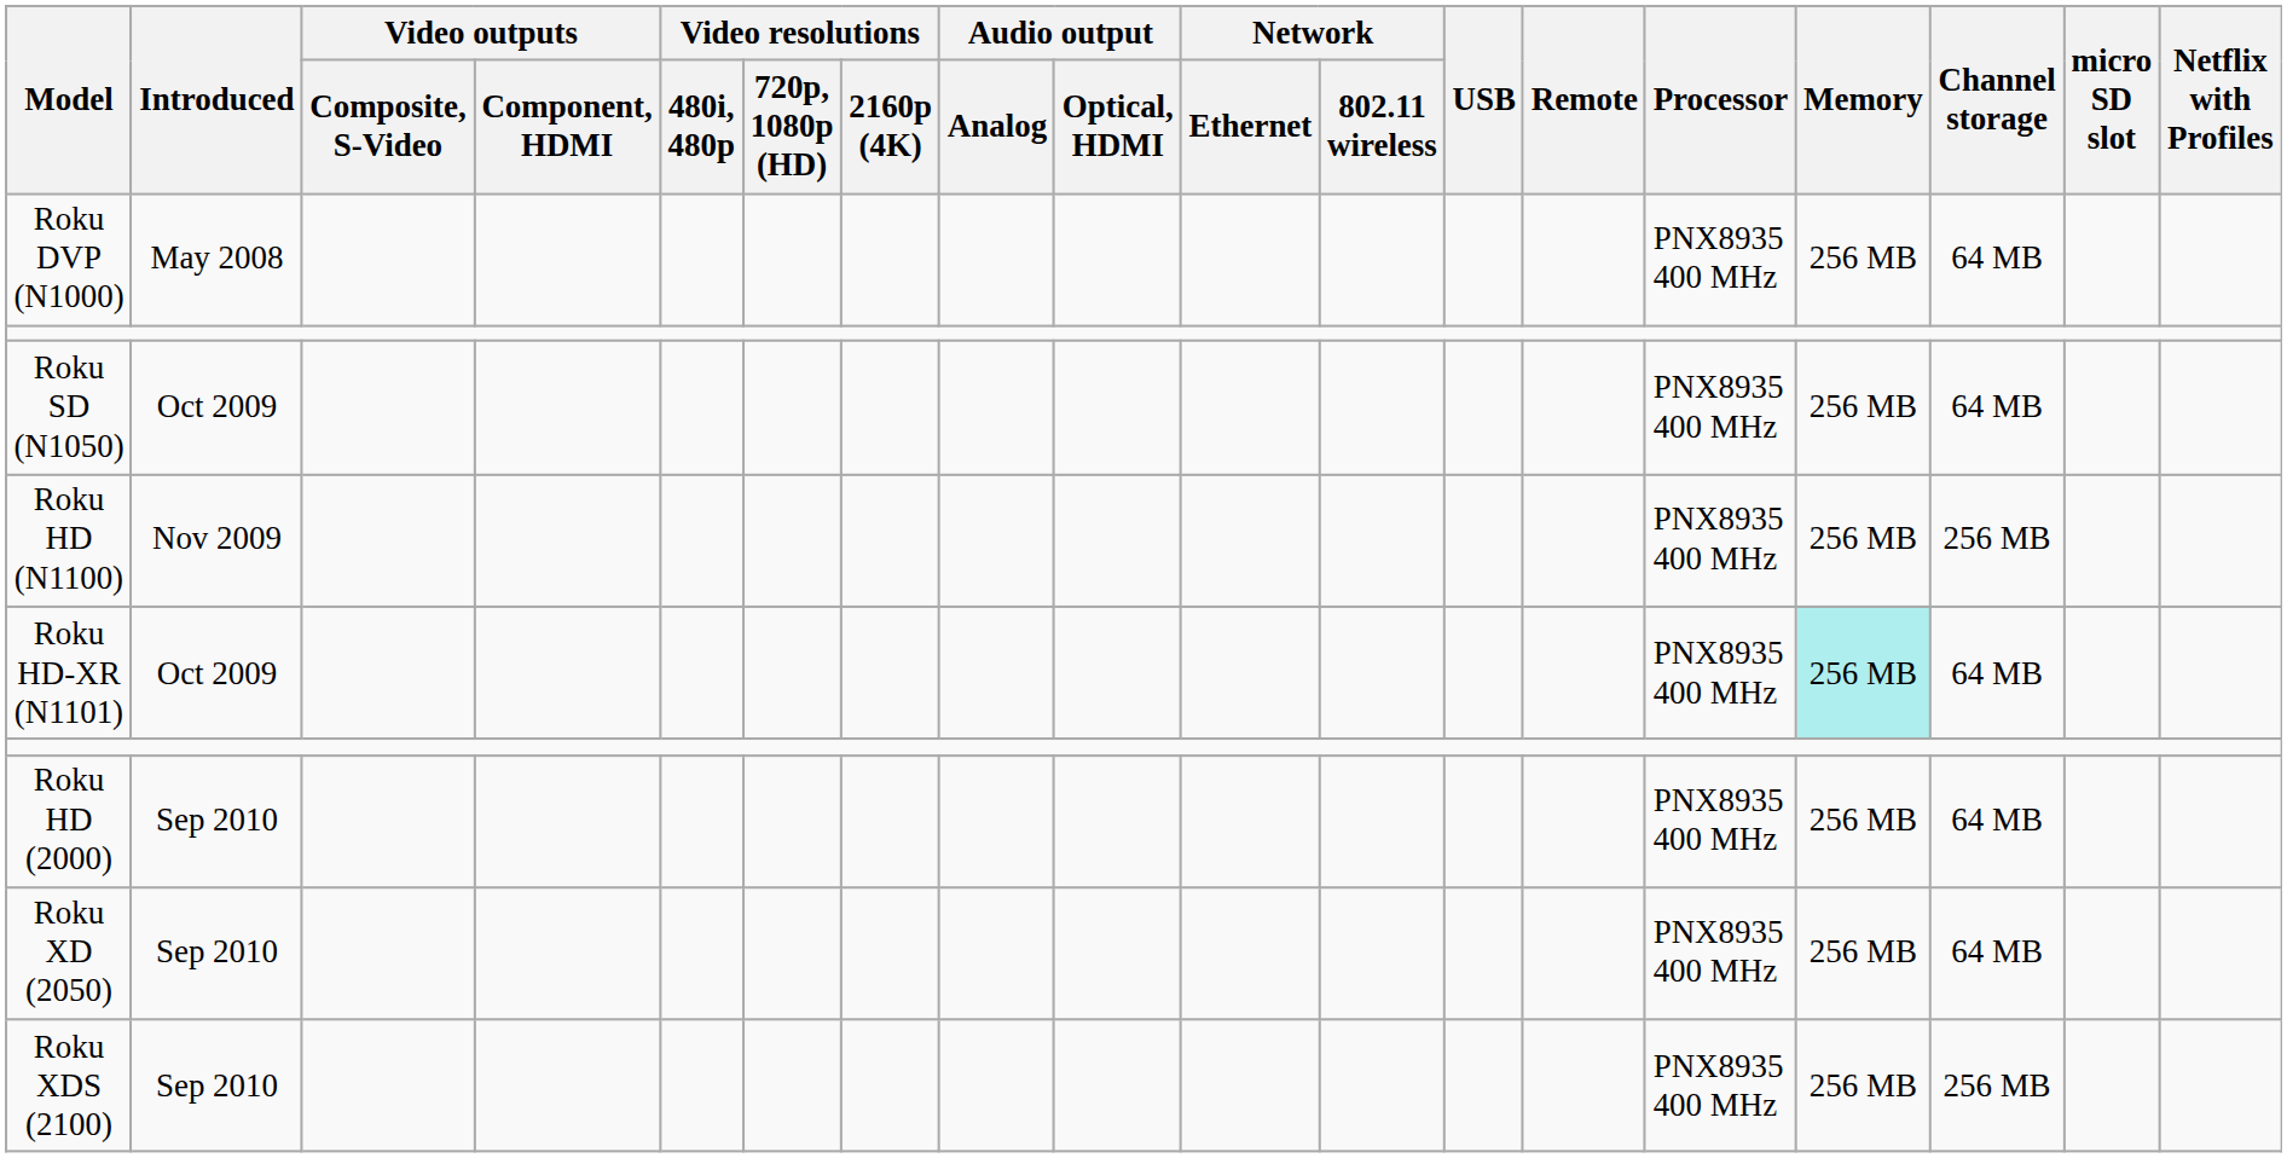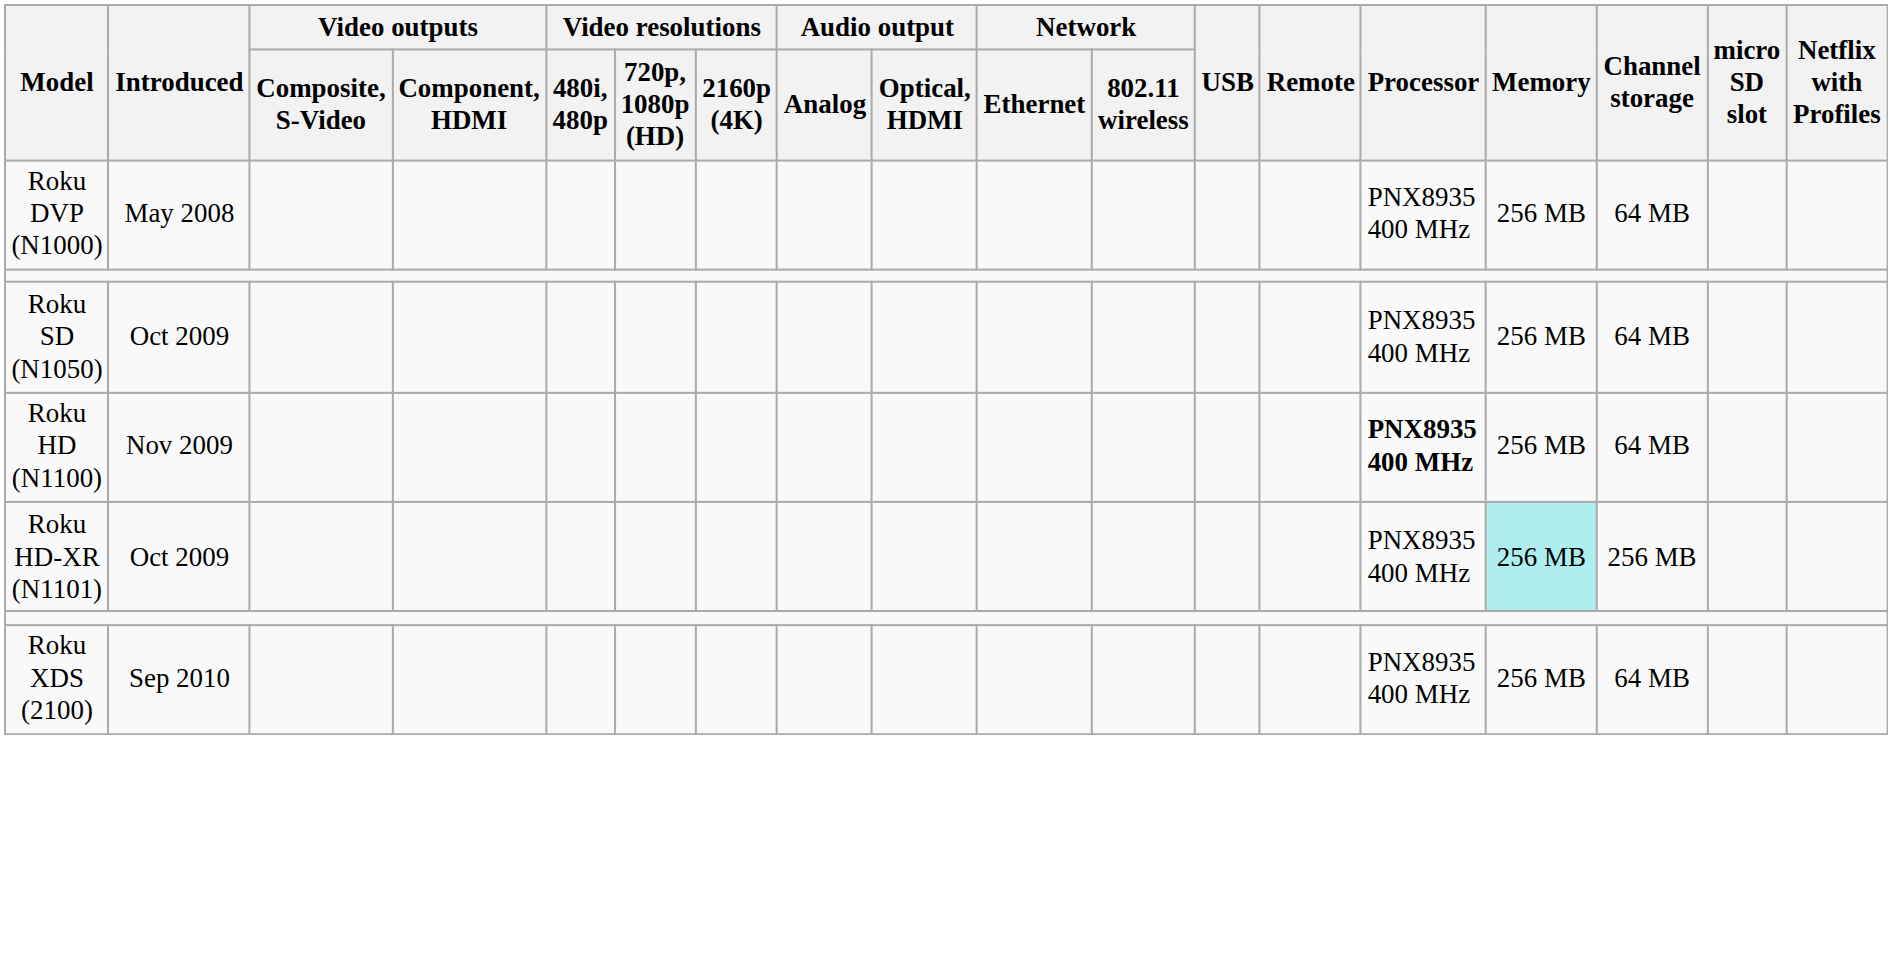 <table class="wikitable" style="text-align:center; font-size: smaller;">
 <tr>
 <th rowspan="2">Model</th>
 <th rowspan="2">Introduced</th>
 <th colspan="2">Video outputs</th>
 <th colspan="3">Video resolutions</th>
 <th colspan="2">Audio output</th>
 <th colspan="2">Network</th>
 <th rowspan="2">USB</th>
 <th rowspan="2">Remote</th>
 <th rowspan="2">Processor</th>
 <th rowspan="2">Memory</th>
 <th rowspan="2">Channel storage </th>
 <th rowspan="2">micro <br>SD <br>slot</th>
 <th rowspan="2">Netflix with Profiles</th>
 </tr>
 <tr>
 <th>Composite,<br>S-Video</th>
 <th>Component,<br>HDMI</th>
 <th>480i,<br>480p</th>
 <th>720p,<br>1080p (HD)</th>
 <th>2160p<br>(4K)</th>
 <th>Analog</th>
 <th>Optical,<br>HDMI</th>
 <th>Ethernet</th>
 <th>802.11<br>wireless</th>
 </tr>
 <tr>
 <td>Roku DVP (N1000)</td>
 <td>May 2008</td>
 <td></td>
 <td></td>
 <td></td>
 <td></td>
 <td></td>
 <td></td>
 <td></td>
 <td></td>
 <td></td>
 <td></td>
 <td></td>
 <td style="text-align:left;">PNX8935 400 MHz </td>
 <td>256 MB</td>
 <td>64 MB</td>
 <td></td>
 <td></td>
 </tr>
 <tr>
 <td colspan="18"></td>
 </tr>
 <tr>
 <td>Roku SD (N1050)</td>
 <td>Oct 2009</td>
 <td></td>
 <td></td>
 <td></td>
 <td></td>
 <td></td>
 <td></td>
 <td></td>
 <td></td>
 <td></td>
 <td></td>
 <td></td>
 <td style="text-align:left;">PNX8935 400 MHz</td>
 <td>256 MB</td>
 <td>64 MB</td>
 <td></td>
 <td></td>
 </tr>
 <tr>
 <td>Roku HD (N1100)</td>
 <td>Nov 2009</td>
 <td></td>
 <td></td>
 <td></td>
 <td></td>
 <td></td>
 <td></td>
 <td></td>
 <td></td>
 <td></td>
 <td></td>
 <td></td>
-<td style="text-align:left;">PNX8935 400 MHz</td>
+<td style="text-align:left;"><strong>PNX8935 400 MHz</strong></td>
 <td>256 MB</td>
-<td>256 MB</td>
+<td>64 MB</td>
 <td></td>
 <td></td>
 </tr>
 <tr>
 <td>Roku HD-XR (N1101)</td>
 <td>Oct 2009</td>
 <td></td>
 <td></td>
 <td></td>
 <td></td>
 <td></td>
 <td></td>
 <td></td>
 <td></td>
 <td></td>
 <td></td>
 <td></td>
 <td style="text-align:left;">PNX8935 400 MHz</td>
 <td style="background: paleturquoise;">256 MB</td>
-<td>64 MB</td>
+<td>256 MB</td>
 <td></td>
 <td></td>
 </tr>
 <tr>
 <td colspan="18"></td>
 </tr>
 <tr>
-<td>Roku HD (2000)</td>
+<td>Roku XDS (2100)</td>
 <td>Sep 2010</td>
 <td></td>
 <td></td>
 <td></td>
 <td></td>
 <td></td>
 <td></td>
 <td></td>
 <td></td>
 <td></td>
 <td></td>
 <td></td>
 <td style="text-align:left;">PNX8935 400 MHz</td>
 <td>256 MB</td>
 <td>64 MB</td>
 <td></td>
 <td></td>
 </tr>
-<tr>
-<td>Roku XD (2050)</td>
-<td>Sep 2010</td>
-<td></td>
-<td></td>
-<td></td>
-<td></td>
-<td></td>
-<td></td>
-<td></td>
-<td></td>
-<td></td>
-<td></td>
-<td></td>
-<td style="text-align:left;">PNX8935 400 MHz</td>
-<td>256 MB</td>
-<td>64 MB</td>
-<td></td>
-<td></td>
-</tr>
-<tr>
-<td>Roku XDS (2100)</td>
-<td>Sep 2010</td>
-<td></td>
-<td></td>
-<td></td>
-<td></td>
-<td></td>
-<td></td>
-<td></td>
-<td></td>
-<td></td>
-<td></td>
-<td></td>
-<td style="text-align:left;">PNX8935 400 MHz</td>
-<td>256 MB</td>
-<td>256 MB</td>
-<td></td>
-<td></td>
-</tr>
 </table>
